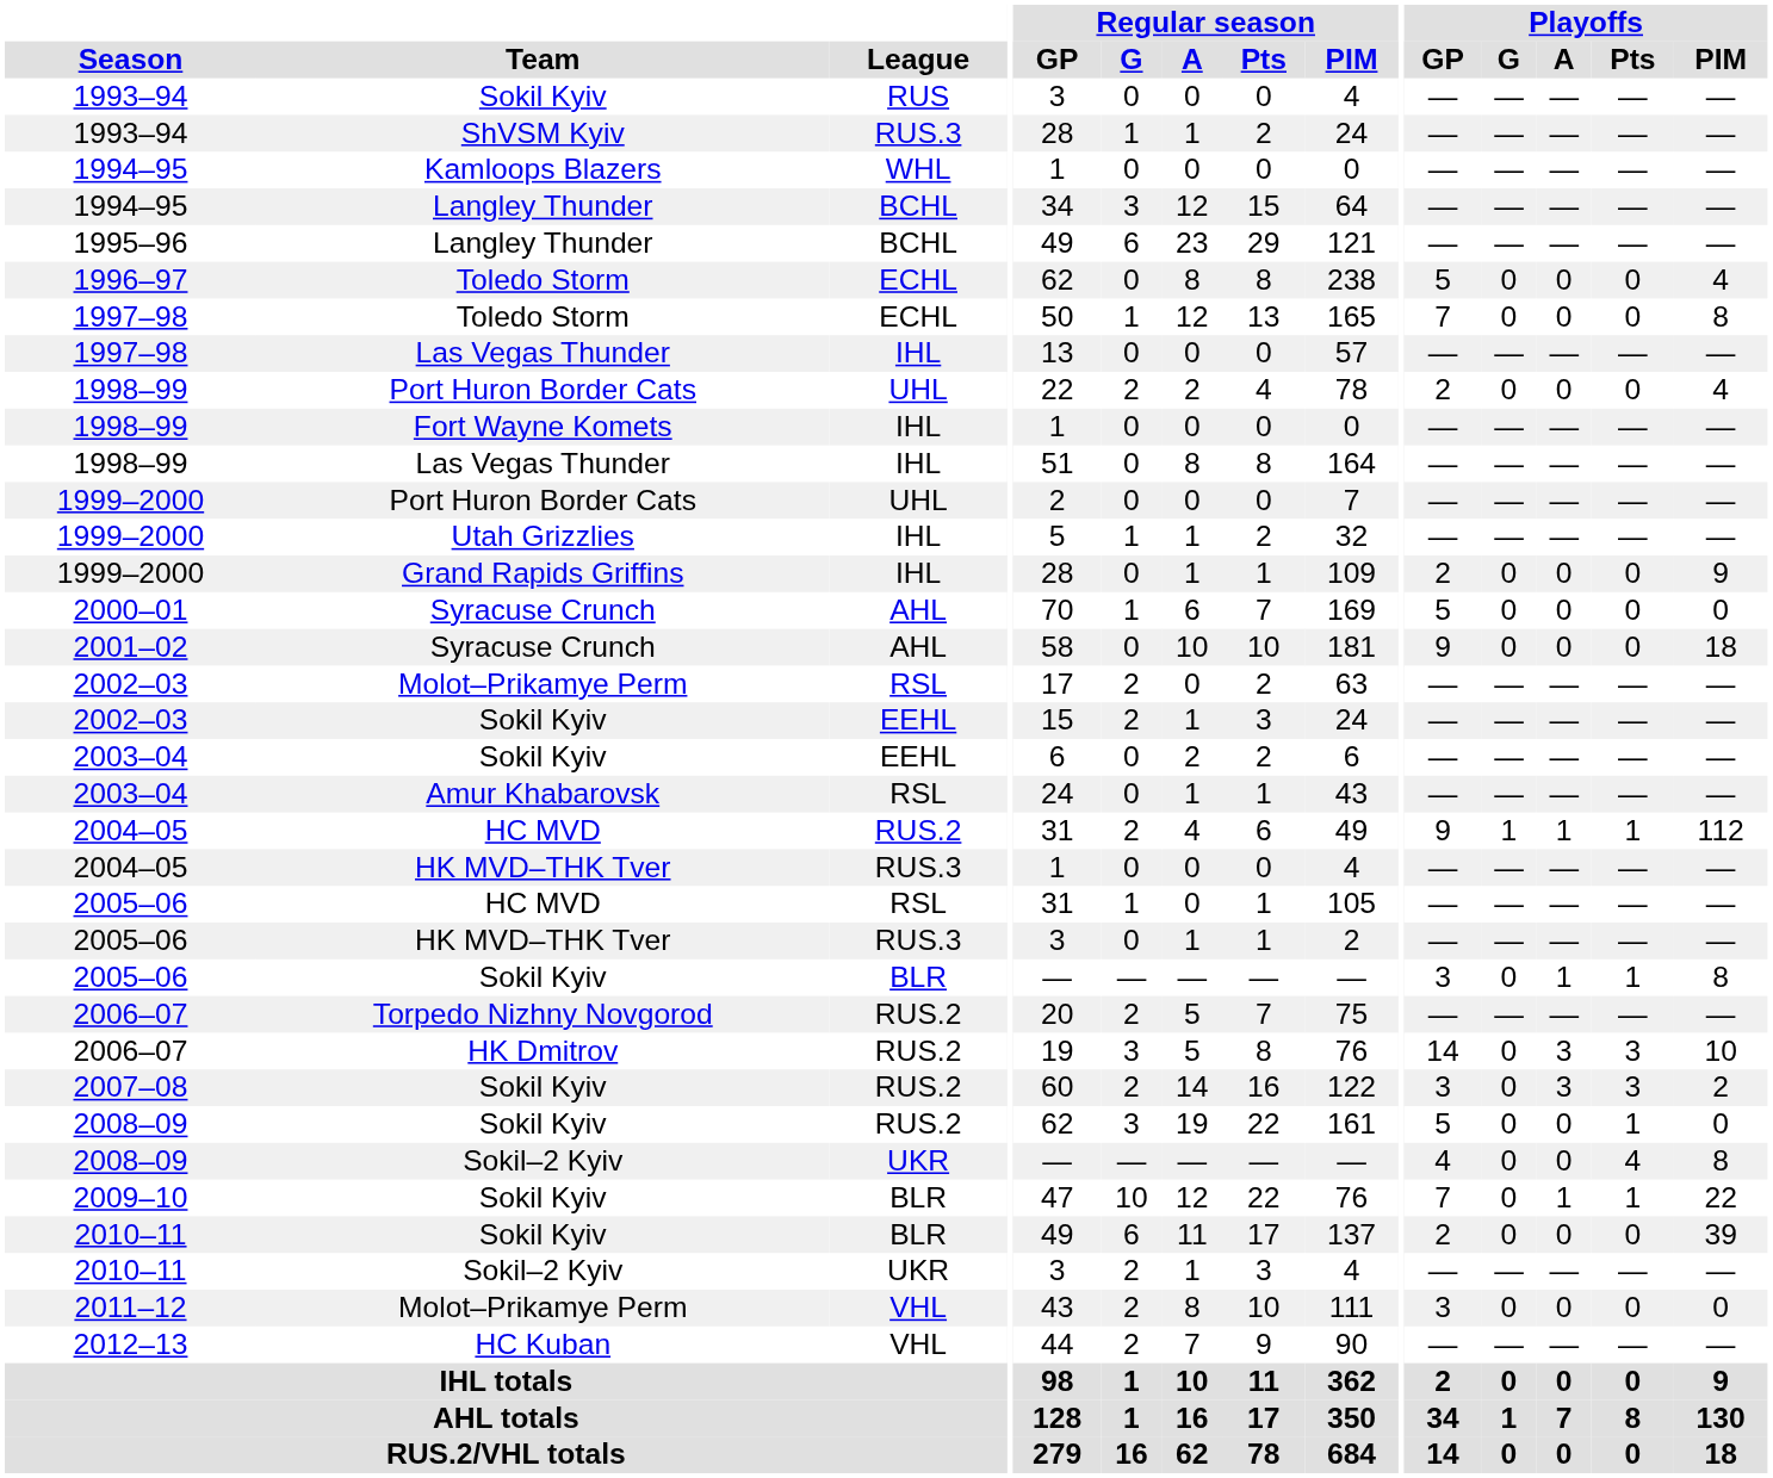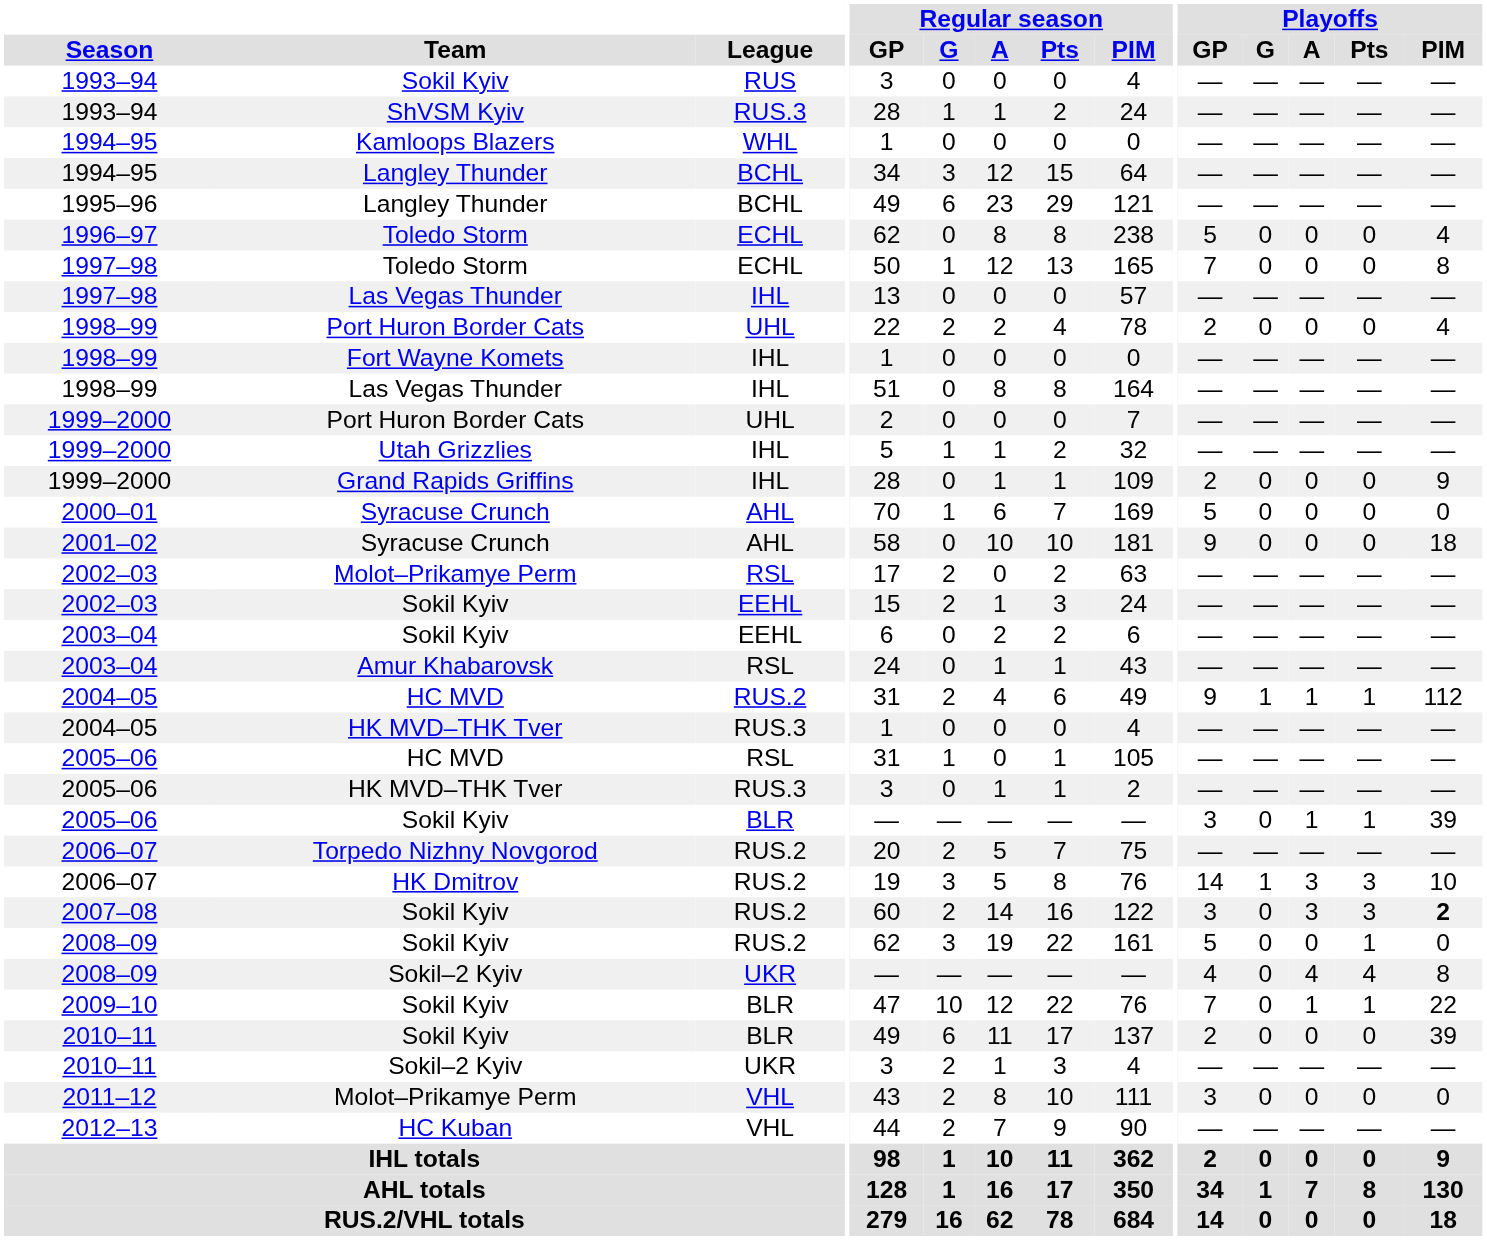 <table border="0" cellpadding="1" cellspacing="0" style="text-align:center; width:60em">
 <tr bgcolor="#e0e0e0">
 <th colspan="3" bgcolor="#ffffff"></th>
 <th rowspan="99" bgcolor="#ffffff"></th>
 <th colspan="5"><a href='#'>Regular season</a></th>
 <th rowspan="99" bgcolor="#ffffff"></th>
 <th colspan="5"><a href='#'>Playoffs</a></th>
 </tr>
 <tr bgcolor="#e0e0e0">
 <th><a href='#'>Season</a></th>
 <th>Team</th>
 <th>League</th>
 <th>GP</th>
 <th><a href='#'>G</a></th>
 <th><a href='#'>A</a></th>
 <th><a href='#'>Pts</a></th>
 <th><a href='#'>PIM</a></th>
 <th>GP</th>
 <th>G</th>
 <th>A</th>
 <th>Pts</th>
 <th>PIM</th>
 </tr>
 <tr>
 <td><a href='#'>1993–94</a></td>
 <td><a href='#'>Sokil Kyiv</a></td>
 <td><a href='#'>RUS</a></td>
 <td>3</td>
 <td>0</td>
 <td>0</td>
 <td>0</td>
 <td>4</td>
 <td>—</td>
 <td>—</td>
 <td>—</td>
 <td>—</td>
 <td>—</td>
 </tr>
 <tr bgcolor="#f0f0f0">
 <td>1993–94</td>
 <td><a href='#'>ShVSM Kyiv</a></td>
 <td><a href='#'>RUS.3</a></td>
 <td>28</td>
 <td>1</td>
 <td>1</td>
 <td>2</td>
 <td>24</td>
 <td>—</td>
 <td>—</td>
 <td>—</td>
 <td>—</td>
 <td>—</td>
 </tr>
 <tr>
 <td><a href='#'>1994–95</a></td>
 <td><a href='#'>Kamloops Blazers</a></td>
 <td><a href='#'>WHL</a></td>
 <td>1</td>
 <td>0</td>
 <td>0</td>
 <td>0</td>
 <td>0</td>
 <td>—</td>
 <td>—</td>
 <td>—</td>
 <td>—</td>
 <td>—</td>
 </tr>
 <tr bgcolor="#f0f0f0">
 <td>1994–95</td>
 <td><a href='#'>Langley Thunder</a></td>
 <td><a href='#'>BCHL</a></td>
 <td>34</td>
 <td>3</td>
 <td>12</td>
 <td>15</td>
 <td>64</td>
 <td>—</td>
 <td>—</td>
 <td>—</td>
 <td>—</td>
 <td>—</td>
 </tr>
 <tr>
 <td>1995–96</td>
 <td>Langley Thunder</td>
 <td>BCHL</td>
 <td>49</td>
 <td>6</td>
 <td>23</td>
 <td>29</td>
 <td>121</td>
 <td>—</td>
 <td>—</td>
 <td>—</td>
 <td>—</td>
 <td>—</td>
 </tr>
 <tr bgcolor="#f0f0f0">
 <td><a href='#'>1996–97</a></td>
 <td><a href='#'>Toledo Storm</a></td>
 <td><a href='#'>ECHL</a></td>
 <td>62</td>
 <td>0</td>
 <td>8</td>
 <td>8</td>
 <td>238</td>
 <td>5</td>
 <td>0</td>
 <td>0</td>
 <td>0</td>
 <td>4</td>
 </tr>
 <tr>
 <td><a href='#'>1997–98</a></td>
 <td>Toledo Storm</td>
 <td>ECHL</td>
 <td>50</td>
 <td>1</td>
 <td>12</td>
 <td>13</td>
 <td>165</td>
 <td>7</td>
 <td>0</td>
 <td>0</td>
 <td>0</td>
 <td>8</td>
 </tr>
 <tr bgcolor="#f0f0f0">
 <td><a href='#'>1997–98</a></td>
 <td><a href='#'>Las Vegas Thunder</a></td>
 <td><a href='#'>IHL</a></td>
 <td>13</td>
 <td>0</td>
 <td>0</td>
 <td>0</td>
 <td>57</td>
 <td>—</td>
 <td>—</td>
 <td>—</td>
 <td>—</td>
 <td>—</td>
 </tr>
 <tr>
 <td><a href='#'>1998–99</a></td>
 <td><a href='#'>Port Huron Border Cats</a></td>
 <td><a href='#'>UHL</a></td>
 <td>22</td>
 <td>2</td>
 <td>2</td>
 <td>4</td>
 <td>78</td>
 <td>2</td>
 <td>0</td>
 <td>0</td>
 <td>0</td>
 <td>4</td>
 </tr>
 <tr bgcolor="#f0f0f0">
 <td><a href='#'>1998–99</a></td>
 <td><a href='#'>Fort Wayne Komets</a></td>
 <td>IHL</td>
 <td>1</td>
 <td>0</td>
 <td>0</td>
 <td>0</td>
 <td>0</td>
 <td>—</td>
 <td>—</td>
 <td>—</td>
 <td>—</td>
 <td>—</td>
 </tr>
 <tr>
 <td>1998–99</td>
 <td>Las Vegas Thunder</td>
 <td>IHL</td>
 <td>51</td>
 <td>0</td>
 <td>8</td>
 <td>8</td>
 <td>164</td>
 <td>—</td>
 <td>—</td>
 <td>—</td>
 <td>—</td>
 <td>—</td>
 </tr>
 <tr bgcolor="#f0f0f0">
 <td><a href='#'>1999–2000</a></td>
 <td>Port Huron Border Cats</td>
 <td>UHL</td>
 <td>2</td>
 <td>0</td>
 <td>0</td>
 <td>0</td>
 <td>7</td>
 <td>—</td>
 <td>—</td>
 <td>—</td>
 <td>—</td>
 <td>—</td>
 </tr>
 <tr>
 <td><a href='#'>1999–2000</a></td>
 <td><a href='#'>Utah Grizzlies</a></td>
 <td>IHL</td>
 <td>5</td>
 <td>1</td>
 <td>1</td>
 <td>2</td>
 <td>32</td>
 <td>—</td>
 <td>—</td>
 <td>—</td>
 <td>—</td>
 <td>—</td>
 </tr>
 <tr bgcolor="#f0f0f0">
 <td>1999–2000</td>
 <td><a href='#'>Grand Rapids Griffins</a></td>
 <td>IHL</td>
 <td>28</td>
 <td>0</td>
 <td>1</td>
 <td>1</td>
 <td>109</td>
 <td>2</td>
 <td>0</td>
 <td>0</td>
 <td>0</td>
 <td>9</td>
 </tr>
 <tr>
 <td><a href='#'>2000–01</a></td>
 <td><a href='#'>Syracuse Crunch</a></td>
 <td><a href='#'>AHL</a></td>
 <td>70</td>
 <td>1</td>
 <td>6</td>
 <td>7</td>
 <td>169</td>
 <td>5</td>
 <td>0</td>
 <td>0</td>
 <td>0</td>
 <td>0</td>
 </tr>
 <tr bgcolor="#f0f0f0">
 <td><a href='#'>2001–02</a></td>
 <td>Syracuse Crunch</td>
 <td>AHL</td>
 <td>58</td>
 <td>0</td>
 <td>10</td>
 <td>10</td>
 <td>181</td>
 <td>9</td>
 <td>0</td>
 <td>0</td>
 <td>0</td>
 <td>18</td>
 </tr>
 <tr>
 <td><a href='#'>2002–03</a></td>
 <td><a href='#'>Molot–Prikamye Perm</a></td>
 <td><a href='#'>RSL</a></td>
 <td>17</td>
 <td>2</td>
 <td>0</td>
 <td>2</td>
 <td>63</td>
 <td>—</td>
 <td>—</td>
 <td>—</td>
 <td>—</td>
 <td>—</td>
 </tr>
 <tr bgcolor="#f0f0f0">
 <td><a href='#'>2002–03</a></td>
 <td>Sokil Kyiv</td>
 <td><a href='#'>EEHL</a></td>
 <td>15</td>
 <td>2</td>
 <td>1</td>
 <td>3</td>
 <td>24</td>
 <td>—</td>
 <td>—</td>
 <td>—</td>
 <td>—</td>
 <td>—</td>
 </tr>
 <tr>
 <td><a href='#'>2003–04</a></td>
 <td>Sokil Kyiv</td>
 <td>EEHL</td>
 <td>6</td>
 <td>0</td>
 <td>2</td>
 <td>2</td>
 <td>6</td>
 <td>—</td>
 <td>—</td>
 <td>—</td>
 <td>—</td>
 <td>—</td>
 </tr>
 <tr bgcolor="#f0f0f0">
 <td><a href='#'>2003–04</a></td>
 <td><a href='#'>Amur Khabarovsk</a></td>
 <td>RSL</td>
 <td>24</td>
 <td>0</td>
 <td>1</td>
 <td>1</td>
 <td>43</td>
 <td>—</td>
 <td>—</td>
 <td>—</td>
 <td>—</td>
 <td>—</td>
 </tr>
 <tr>
 <td><a href='#'>2004–05</a></td>
 <td><a href='#'>HC MVD</a></td>
 <td><a href='#'>RUS.2</a></td>
 <td>31</td>
 <td>2</td>
 <td>4</td>
 <td>6</td>
 <td>49</td>
 <td>9</td>
 <td>1</td>
 <td>1</td>
 <td>1</td>
 <td>112</td>
 </tr>
 <tr bgcolor="#f0f0f0">
 <td>2004–05</td>
 <td><a href='#'>HK MVD–THK Tver</a></td>
 <td>RUS.3</td>
 <td>1</td>
 <td>0</td>
 <td>0</td>
 <td>0</td>
 <td>4</td>
 <td>—</td>
 <td>—</td>
 <td>—</td>
 <td>—</td>
 <td>—</td>
 </tr>
 <tr>
 <td><a href='#'>2005–06</a></td>
 <td>HC MVD</td>
 <td>RSL</td>
 <td>31</td>
 <td>1</td>
 <td>0</td>
 <td>1</td>
 <td>105</td>
 <td>—</td>
 <td>—</td>
 <td>—</td>
 <td>—</td>
 <td>—</td>
 </tr>
 <tr bgcolor="#f0f0f0">
 <td>2005–06</td>
 <td>HK MVD–THK Tver</td>
 <td>RUS.3</td>
 <td>3</td>
 <td>0</td>
 <td>1</td>
 <td>1</td>
 <td>2</td>
 <td>—</td>
 <td>—</td>
 <td>—</td>
 <td>—</td>
 <td>—</td>
 </tr>
 <tr>
 <td><a href='#'>2005–06</a></td>
 <td>Sokil Kyiv</td>
 <td><a href='#'>BLR</a></td>
 <td>—</td>
 <td>—</td>
 <td>—</td>
 <td>—</td>
 <td>—</td>
 <td>3</td>
 <td>0</td>
 <td>1</td>
 <td>1</td>
-<td>8</td>
+<td>39</td>
 </tr>
 <tr bgcolor="#f0f0f0">
 <td><a href='#'>2006–07</a></td>
 <td><a href='#'>Torpedo Nizhny Novgorod</a></td>
 <td>RUS.2</td>
 <td>20</td>
 <td>2</td>
 <td>5</td>
 <td>7</td>
 <td>75</td>
 <td>—</td>
 <td>—</td>
 <td>—</td>
 <td>—</td>
 <td>—</td>
 </tr>
 <tr>
 <td>2006–07</td>
 <td><a href='#'>HK Dmitrov</a></td>
 <td>RUS.2</td>
 <td>19</td>
 <td>3</td>
 <td>5</td>
 <td>8</td>
 <td>76</td>
 <td>14</td>
-<td>0</td>
+<td>1</td>
 <td>3</td>
 <td>3</td>
 <td>10</td>
 </tr>
 <tr bgcolor="#f0f0f0">
 <td><a href='#'>2007–08</a></td>
 <td>Sokil Kyiv</td>
 <td>RUS.2</td>
 <td>60</td>
 <td>2</td>
 <td>14</td>
 <td>16</td>
 <td>122</td>
 <td>3</td>
 <td>0</td>
 <td>3</td>
 <td>3</td>
-<td>2</td>
+<td><strong>2</strong></td>
 </tr>
 <tr>
 <td><a href='#'>2008–09</a></td>
 <td>Sokil Kyiv</td>
 <td>RUS.2</td>
 <td>62</td>
 <td>3</td>
 <td>19</td>
 <td>22</td>
 <td>161</td>
 <td>5</td>
 <td>0</td>
 <td>0</td>
 <td>1</td>
 <td>0</td>
 </tr>
 <tr bgcolor="#f0f0f0">
 <td><a href='#'>2008–09</a></td>
 <td>Sokil–2 Kyiv</td>
 <td><a href='#'>UKR</a></td>
 <td>—</td>
 <td>—</td>
 <td>—</td>
 <td>—</td>
 <td>—</td>
 <td>4</td>
 <td>0</td>
-<td>0</td>
+<td>4</td>
 <td>4</td>
 <td>8</td>
 </tr>
 <tr>
 <td><a href='#'>2009–10</a></td>
 <td>Sokil Kyiv</td>
 <td>BLR</td>
 <td>47</td>
 <td>10</td>
 <td>12</td>
 <td>22</td>
 <td>76</td>
 <td>7</td>
 <td>0</td>
 <td>1</td>
 <td>1</td>
 <td>22</td>
 </tr>
 <tr bgcolor="#f0f0f0">
 <td><a href='#'>2010–11</a></td>
 <td>Sokil Kyiv</td>
 <td>BLR</td>
 <td>49</td>
 <td>6</td>
 <td>11</td>
 <td>17</td>
 <td>137</td>
 <td>2</td>
 <td>0</td>
 <td>0</td>
 <td>0</td>
 <td>39</td>
 </tr>
 <tr>
 <td><a href='#'>2010–11</a></td>
 <td>Sokil–2 Kyiv</td>
 <td>UKR</td>
 <td>3</td>
 <td>2</td>
 <td>1</td>
 <td>3</td>
 <td>4</td>
 <td>—</td>
 <td>—</td>
 <td>—</td>
 <td>—</td>
 <td>—</td>
 </tr>
 <tr bgcolor="#f0f0f0">
 <td><a href='#'>2011–12</a></td>
 <td>Molot–Prikamye Perm</td>
 <td><a href='#'>VHL</a></td>
 <td>43</td>
 <td>2</td>
 <td>8</td>
 <td>10</td>
 <td>111</td>
 <td>3</td>
 <td>0</td>
 <td>0</td>
 <td>0</td>
 <td>0</td>
 </tr>
 <tr>
 <td><a href='#'>2012–13</a></td>
 <td><a href='#'>HC Kuban</a></td>
 <td>VHL</td>
 <td>44</td>
 <td>2</td>
 <td>7</td>
 <td>9</td>
 <td>90</td>
 <td>—</td>
 <td>—</td>
 <td>—</td>
 <td>—</td>
 <td>—</td>
 </tr>
 <tr bgcolor="#e0e0e0">
 <th colspan="3">IHL totals</th>
 <th>98</th>
 <th>1</th>
 <th>10</th>
 <th>11</th>
 <th>362</th>
 <th>2</th>
 <th>0</th>
 <th>0</th>
 <th>0</th>
 <th>9</th>
 </tr>
 <tr bgcolor="#e0e0e0">
 <th colspan="3">AHL totals</th>
 <th>128</th>
 <th>1</th>
 <th>16</th>
 <th>17</th>
 <th>350</th>
 <th>34</th>
 <th>1</th>
 <th>7</th>
 <th>8</th>
 <th>130</th>
 </tr>
 <tr bgcolor="#e0e0e0">
 <th colspan="3">RUS.2/VHL totals</th>
 <th>279</th>
 <th>16</th>
 <th>62</th>
 <th>78</th>
 <th>684</th>
 <th>14</th>
 <th>0</th>
 <th>0</th>
 <th>0</th>
 <th>18</th>
 </tr>
 </table>
